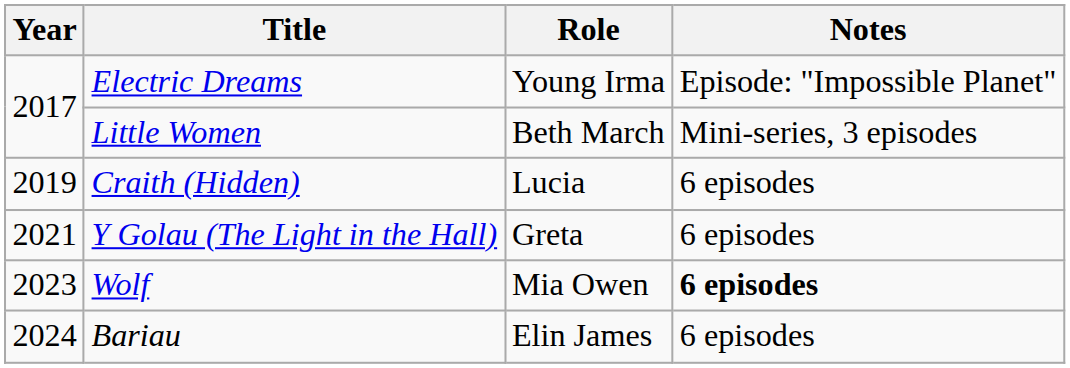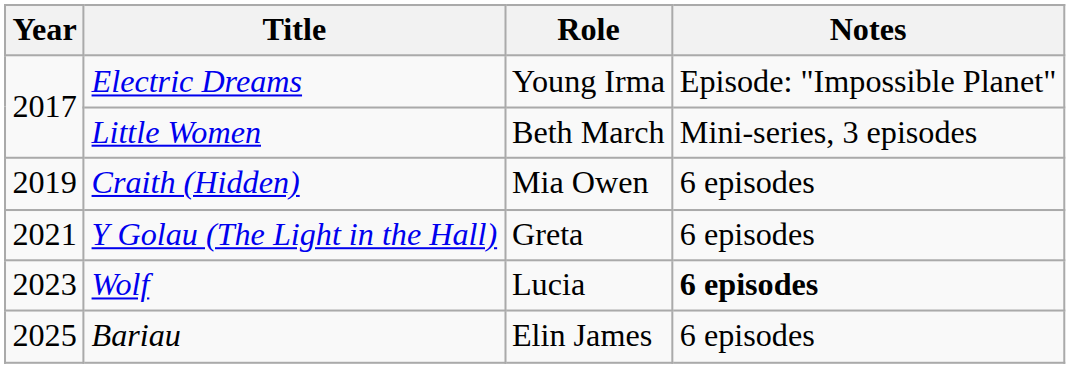 <table class="wikitable sortable">
 <tr>
 <th>Year</th>
 <th>Title</th>
 <th>Role</th>
 <th class="unsortable">Notes</th>
 </tr>
 <tr>
 <td rowspan="2">2017</td>
 <td><em><a href='#'>Electric Dreams</a></em></td>
 <td>Young Irma</td>
 <td>Episode: "Impossible Planet"</td>
 </tr>
 <tr>
 <td><em><a href='#'>Little Women</a></em></td>
 <td>Beth March</td>
 <td>Mini-series, 3 episodes</td>
 </tr>
 <tr>
 <td>2019</td>
 <td><em><a href='#'>Craith (Hidden)</a></em></td>
-<td>Lucia</td>
+<td>Mia Owen</td>
 <td>6 episodes</td>
 </tr>
 <tr>
 <td>2021</td>
 <td><em><a href='#'>Y Golau (The Light in the Hall)</a></em></td>
 <td>Greta</td>
 <td>6 episodes</td>
 </tr>
 <tr>
 <td>2023</td>
 <td><em><a href='#'>Wolf</a></em></td>
-<td>Mia Owen</td>
+<td>Lucia</td>
 <td><strong>6 episodes</strong></td>
 </tr>
 <tr>
-<td>2024</td>
+<td>2025</td>
 <td><em>Bariau</em></td>
 <td>Elin James</td>
 <td>6 episodes</td>
 </tr>
 </table>
